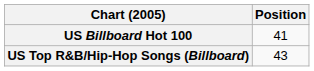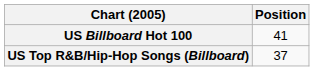 <table class="wikitable sortable plainrowheaders" style="text-align:center">
 <tr>
 <th scope="col">Chart (2005)</th>
 <th scope="col">Position</th>
 </tr>
 <tr>
 <th scope="row">US <em>Billboard</em> Hot 100</th>
 <td>41</td>
 </tr>
 <tr>
 <th scope="row">US Top R&B/Hip-Hop Songs (<em>Billboard</em>)</th>
-<td>43</td>
+<td>37</td>
 </tr>
 </table>
